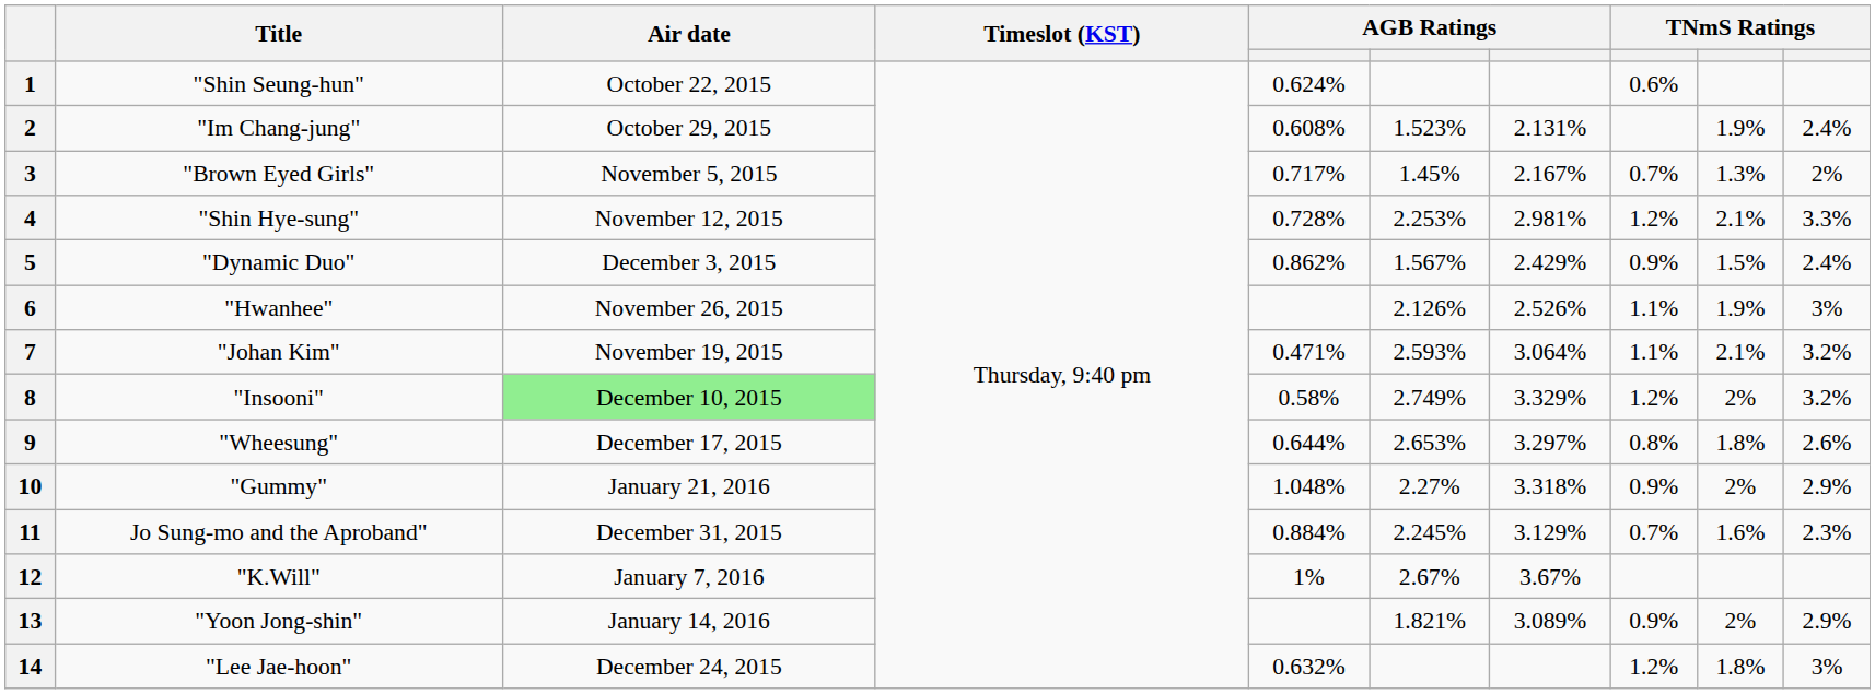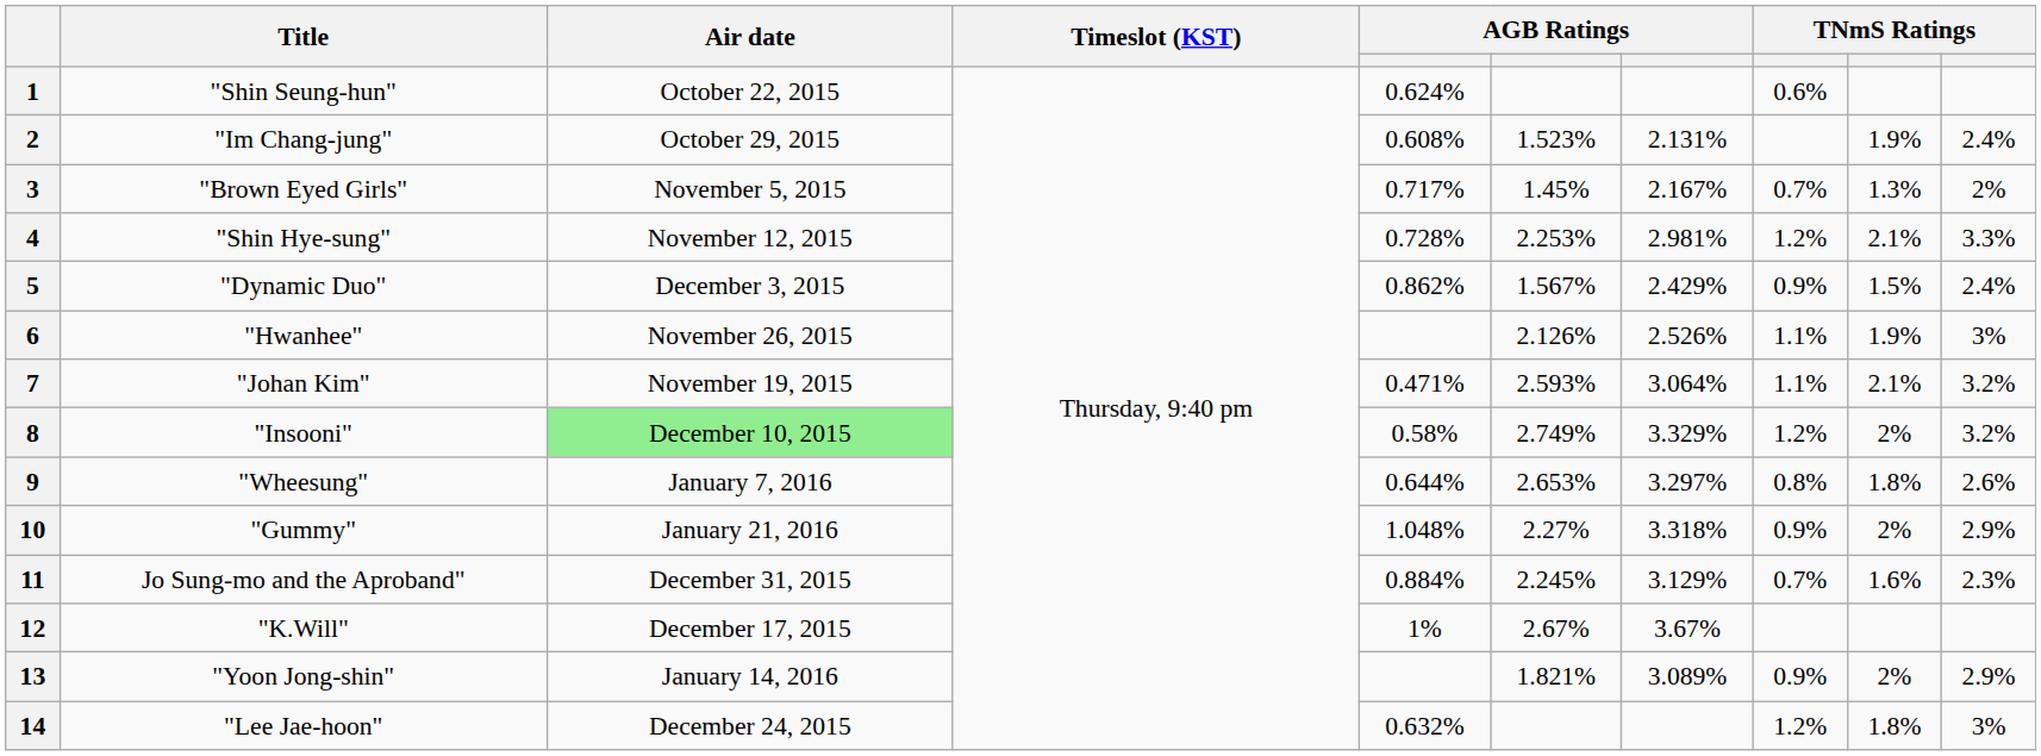 <table class="sortable wikitable plainrowheaders mw-collapsible" style="text-align:center; line-height:23px; width:100%;">
 <tr>
 <th rowspan=2 class="unsortable"></th>
 <th rowspan=2 class="unsortable" width=24%>Title</th>
 <th rowspan=2 class="unsortable" width=20%>Air date</th>
 <th rowspan=2 class="unsortable" width=20%>Timeslot (<a href='#'>KST</a>)</th>
 <th colspan=3>AGB Ratings</th>
 <th colspan=3>TNmS Ratings</th>
 </tr>
 <tr>
 <th></th>
 <th></th>
 <th></th>
 <th></th>
 <th></th>
 <th></th>
 </tr>
 <tr>
 <th>1</th>
 <td>"Shin Seung-hun"</td>
 <td>October 22, 2015</td>
 <td rowspan="14">Thursday, 9:40 pm</td>
 <td>0.624%</td>
 <td></td>
 <td></td>
 <td>0.6%</td>
 <td></td>
 <td></td>
 </tr>
 <tr>
 <th>2</th>
 <td>"Im Chang-jung"</td>
 <td>October 29, 2015</td>
 <td>0.608%</td>
 <td>1.523%</td>
 <td>2.131%</td>
 <td></td>
 <td>1.9%</td>
 <td>2.4%</td>
 </tr>
 <tr>
 <th>3</th>
 <td>"Brown Eyed Girls"</td>
 <td>November 5, 2015</td>
 <td>0.717%</td>
 <td>1.45%</td>
 <td>2.167%</td>
 <td>0.7%</td>
 <td>1.3%</td>
 <td>2%</td>
 </tr>
 <tr>
 <th>4</th>
 <td>"Shin Hye-sung"</td>
 <td>November 12, 2015</td>
 <td>0.728%</td>
 <td>2.253%</td>
 <td>2.981%</td>
 <td>1.2%</td>
 <td>2.1%</td>
 <td>3.3%</td>
 </tr>
 <tr>
 <th>5</th>
 <td>"Dynamic Duo"</td>
 <td>December 3, 2015</td>
 <td>0.862%</td>
 <td>1.567%</td>
 <td>2.429%</td>
 <td>0.9%</td>
 <td>1.5%</td>
 <td>2.4%</td>
 </tr>
 <tr>
 <th>6</th>
 <td>"Hwanhee"</td>
 <td>November 26, 2015</td>
 <td></td>
 <td>2.126%</td>
 <td>2.526%</td>
 <td>1.1%</td>
 <td>1.9%</td>
 <td>3%</td>
 </tr>
 <tr>
 <th>7</th>
 <td>"Johan Kim"</td>
 <td>November 19, 2015</td>
 <td>0.471%</td>
 <td>2.593%</td>
 <td>3.064%</td>
 <td>1.1%</td>
 <td>2.1%</td>
 <td>3.2%</td>
 </tr>
 <tr>
 <th>8</th>
 <td>"Insooni"</td>
 <td style="background: lightgreen;">December 10, 2015</td>
 <td>0.58%</td>
 <td>2.749%</td>
 <td>3.329%</td>
 <td>1.2%</td>
 <td>2%</td>
 <td>3.2%</td>
 </tr>
 <tr>
 <th>9</th>
 <td>"Wheesung"</td>
-<td>December 17, 2015</td>
+<td>January 7, 2016</td>
 <td>0.644%</td>
 <td>2.653%</td>
 <td>3.297%</td>
 <td>0.8%</td>
 <td>1.8%</td>
 <td>2.6%</td>
 </tr>
 <tr>
 <th>10</th>
 <td>"Gummy"</td>
 <td>January 21, 2016</td>
 <td>1.048%</td>
 <td>2.27%</td>
 <td>3.318%</td>
 <td>0.9%</td>
 <td>2%</td>
 <td>2.9%</td>
 </tr>
 <tr>
 <th>11</th>
 <td>Jo Sung-mo and the Aproband"</td>
 <td>December 31, 2015</td>
 <td>0.884%</td>
 <td>2.245%</td>
 <td>3.129%</td>
 <td>0.7%</td>
 <td>1.6%</td>
 <td>2.3%</td>
 </tr>
 <tr>
 <th>12</th>
 <td>"K.Will"</td>
-<td>January 7, 2016</td>
+<td>December 17, 2015</td>
 <td>1%</td>
 <td>2.67%</td>
 <td>3.67%</td>
 <td></td>
 <td></td>
 <td></td>
 </tr>
 <tr>
 <th>13</th>
 <td>"Yoon Jong-shin"</td>
 <td>January 14, 2016</td>
 <td></td>
 <td>1.821%</td>
 <td>3.089%</td>
 <td>0.9%</td>
 <td>2%</td>
 <td>2.9%</td>
 </tr>
 <tr>
 <th>14</th>
 <td>"Lee Jae-hoon"</td>
 <td>December 24, 2015</td>
 <td>0.632%</td>
 <td></td>
 <td></td>
 <td>1.2%</td>
 <td>1.8%</td>
 <td>3%</td>
 </tr>
 </table>
